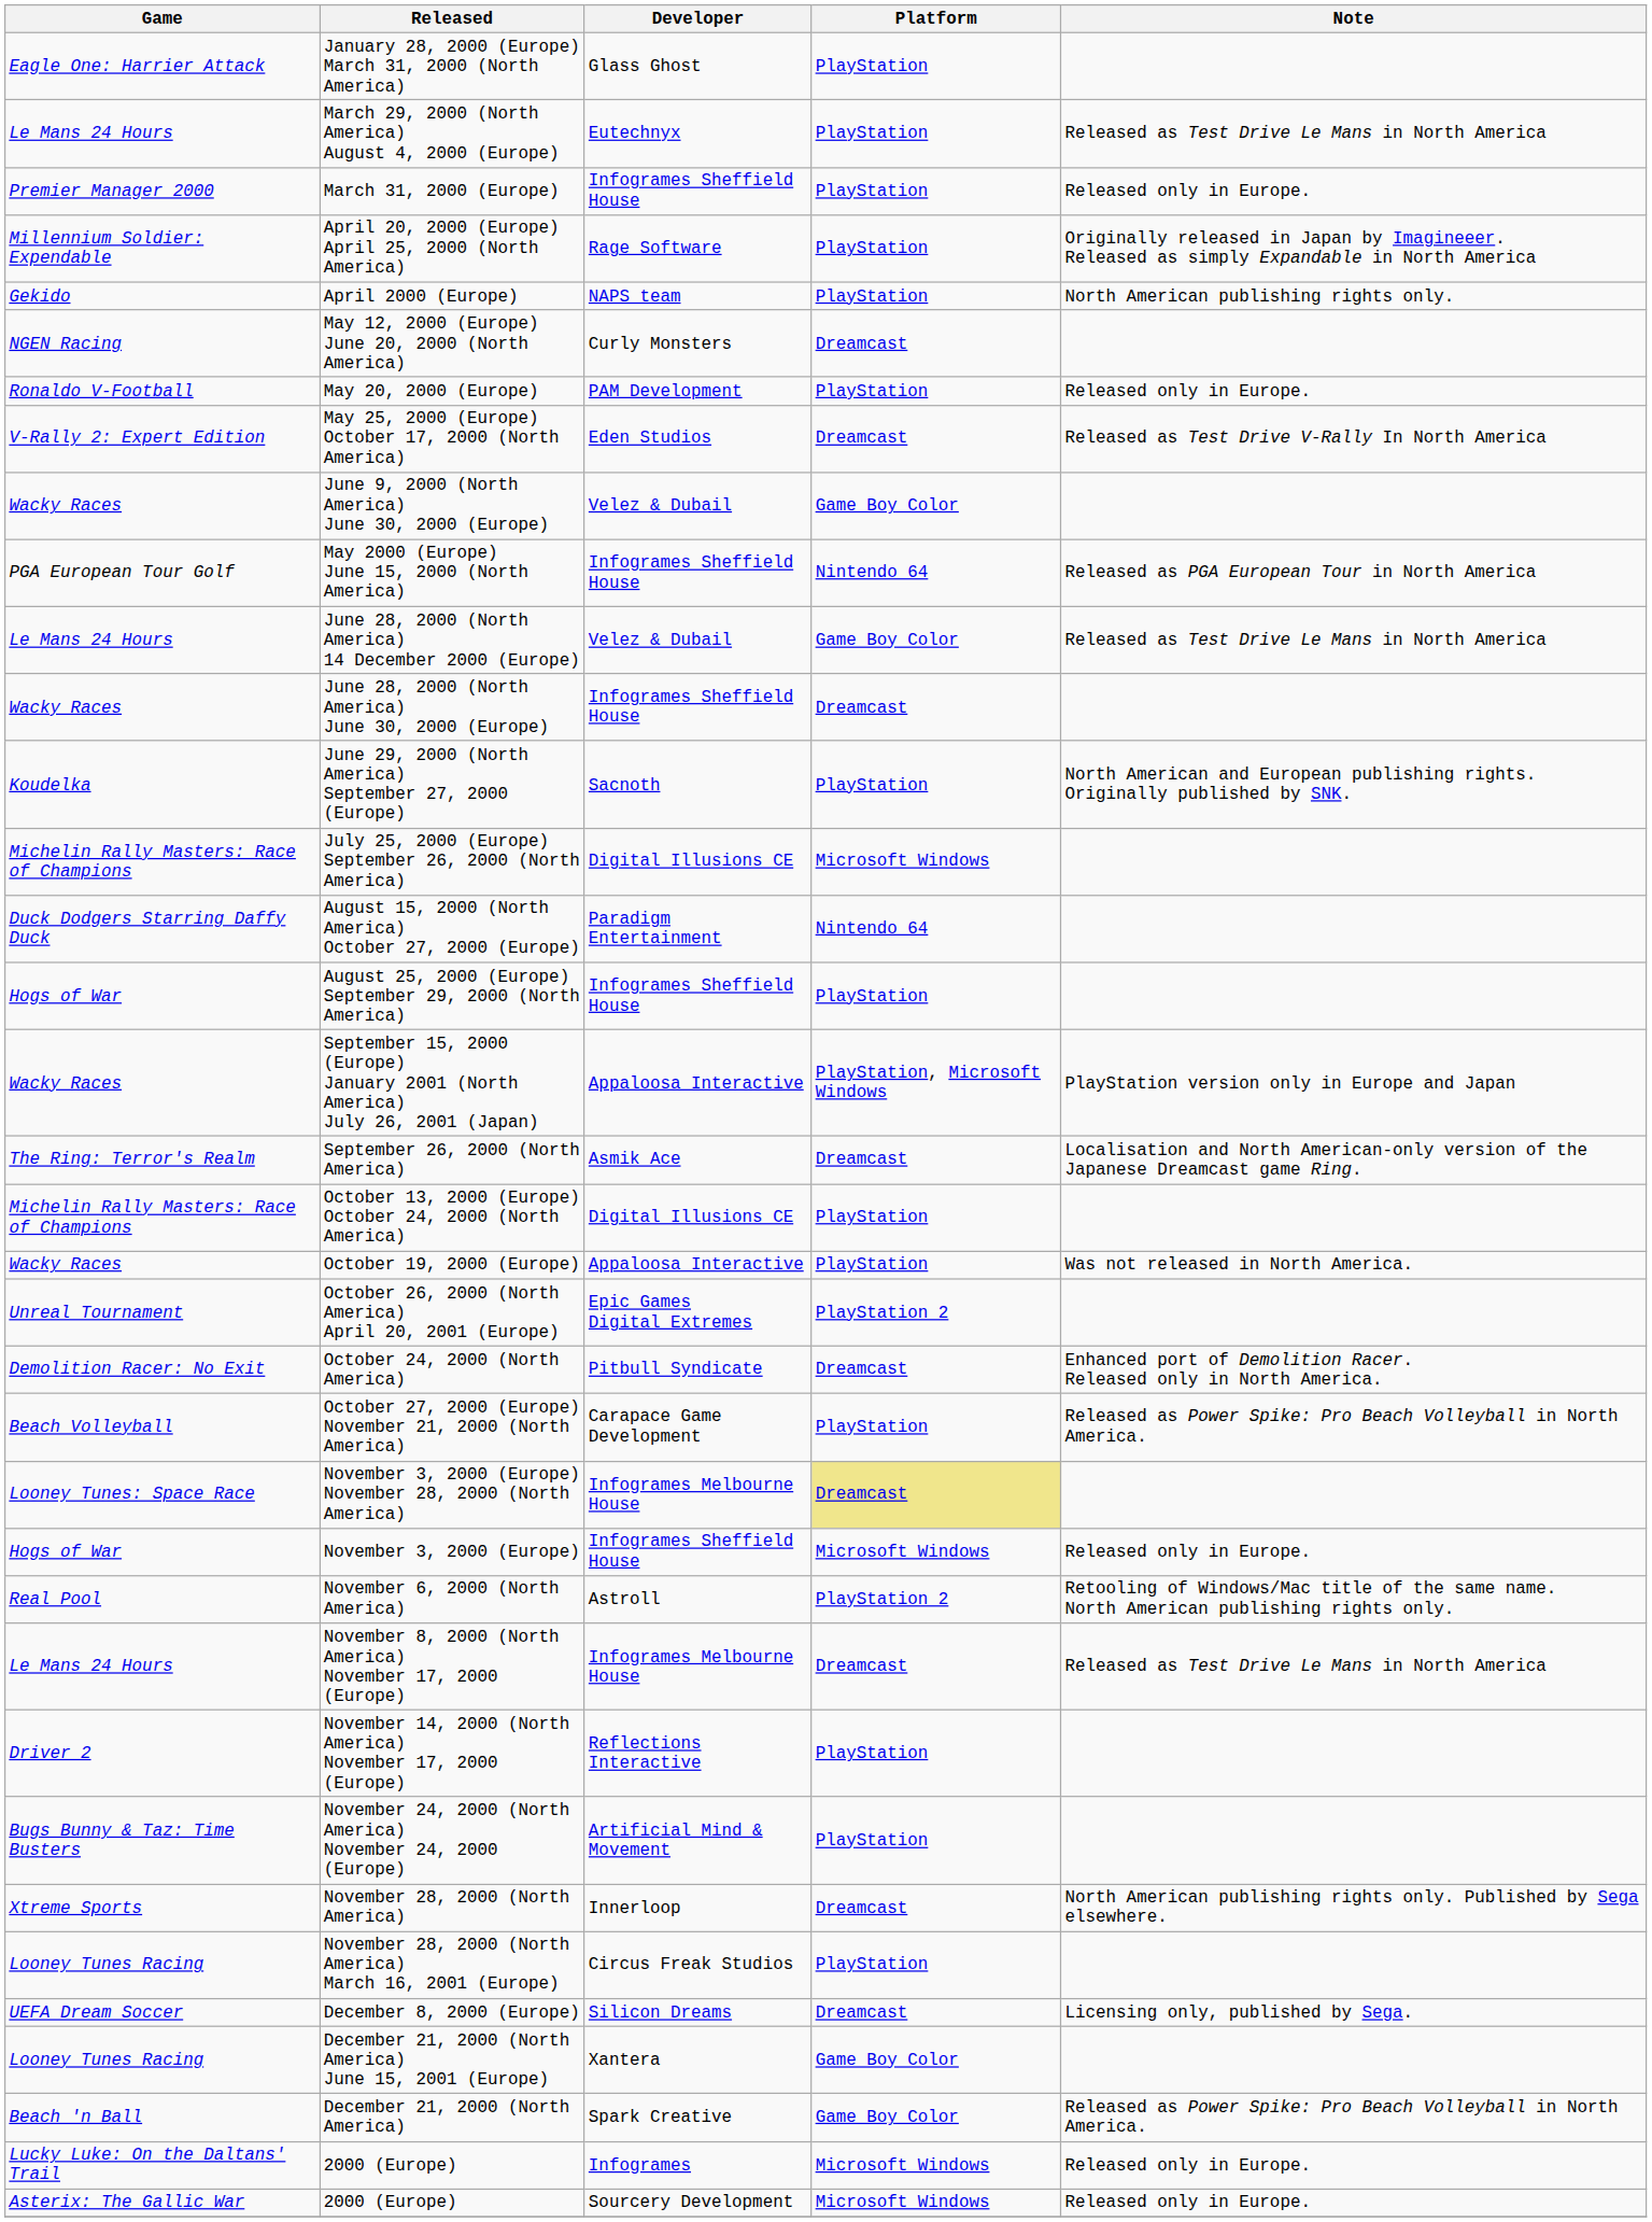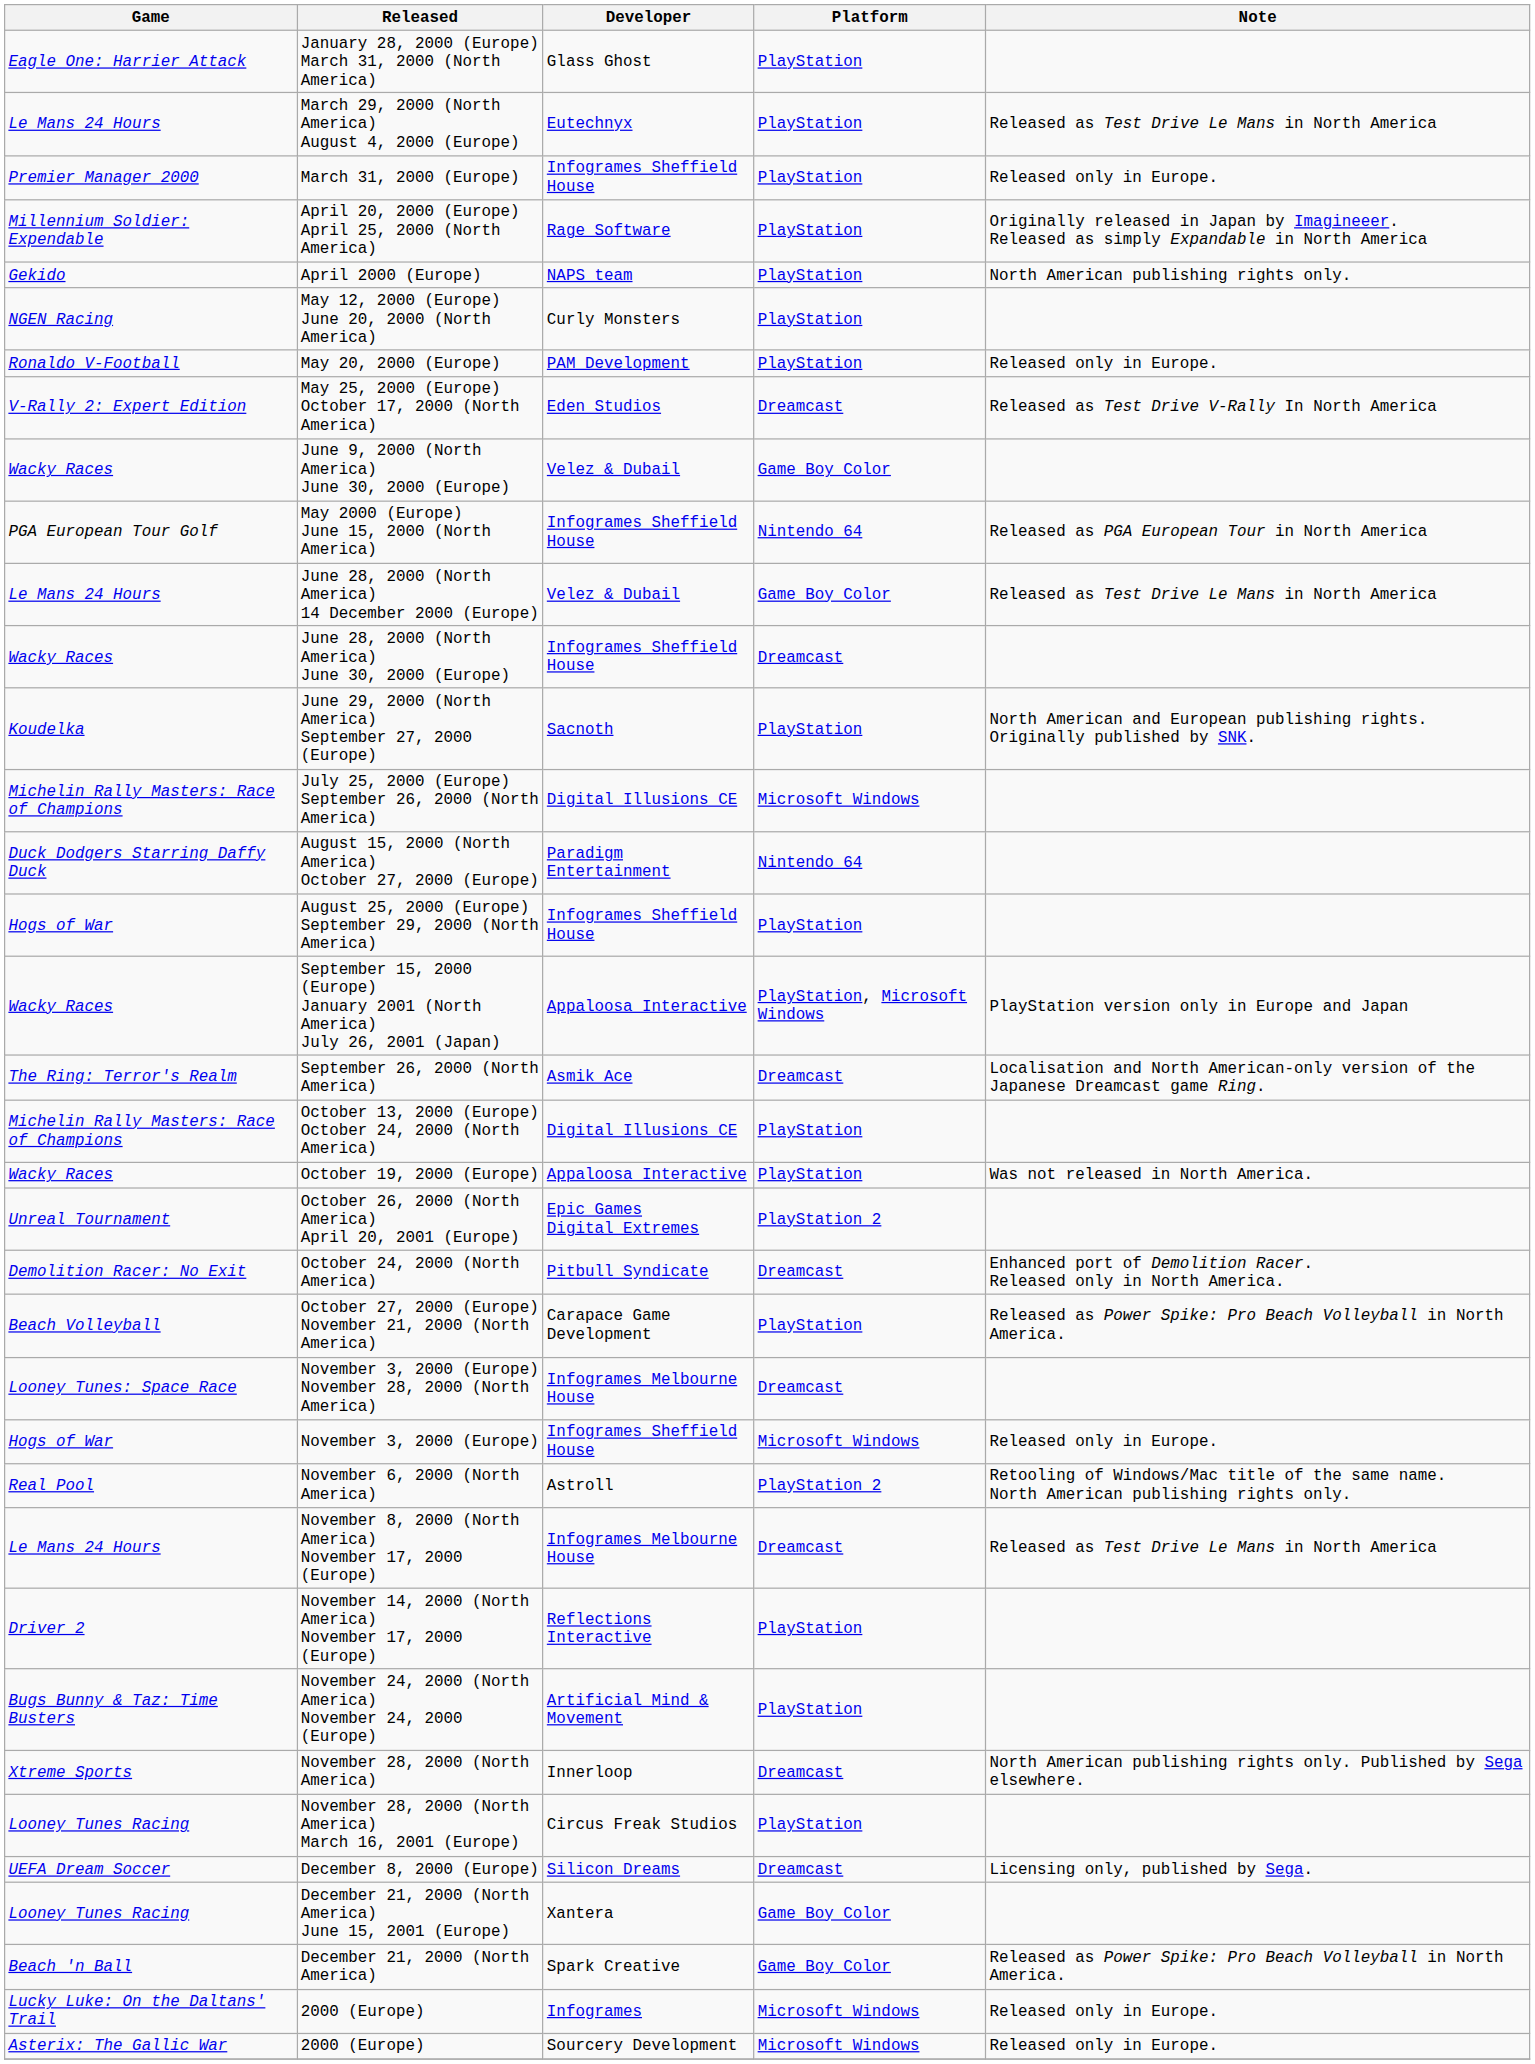 <table class="wikitable sortable">
 <tr>
 <th>Game</th>
 <th>Released</th>
 <th>Developer</th>
 <th>Platform</th>
 <th>Note</th>
 </tr>
 <tr>
 <td><em><a href='#'>Eagle One: Harrier Attack</a></em></td>
 <td>January 28, 2000 (Europe)<br>March 31, 2000 (North America)</td>
 <td>Glass Ghost</td>
 <td><a href='#'>PlayStation</a></td>
 <td></td>
 </tr>
 <tr>
 <td><em><a href='#'>Le Mans 24 Hours</a></em></td>
 <td>March 29, 2000 (North America)<br>August 4, 2000 (Europe)</td>
 <td><a href='#'>Eutechnyx</a></td>
 <td><a href='#'>PlayStation</a></td>
 <td>Released as <em>Test Drive Le Mans</em> in North America</td>
 </tr>
 <tr>
 <td><em><a href='#'>Premier Manager 2000</a></em></td>
 <td>March 31, 2000 (Europe)</td>
 <td><a href='#'>Infogrames Sheffield House</a></td>
 <td><a href='#'>PlayStation</a></td>
 <td>Released only in Europe.</td>
 </tr>
 <tr>
 <td><em><a href='#'>Millennium Soldier: Expendable</a></em></td>
 <td>April 20, 2000 (Europe)<br>April 25, 2000 (North America)</td>
 <td><a href='#'>Rage Software</a></td>
 <td><a href='#'>PlayStation</a></td>
 <td>Originally released in Japan by <a href='#'>Imagineeer</a>.<br>Released as simply <em>Expandable</em> in North America</td>
 </tr>
 <tr>
 <td><em><a href='#'>Gekido</a></em></td>
 <td>April 2000 (Europe)</td>
 <td><a href='#'>NAPS team</a></td>
 <td><a href='#'>PlayStation</a></td>
 <td>North American publishing rights only.</td>
 </tr>
 <tr>
 <td><em><a href='#'>NGEN Racing</a></em></td>
 <td>May 12, 2000 (Europe)<br>June 20, 2000 (North America)</td>
 <td>Curly Monsters</td>
-<td><a href='#'>Dreamcast</a></td>
+<td><a href='#'>PlayStation</a></td>
 <td></td>
 </tr>
 <tr>
 <td><em><a href='#'>Ronaldo V-Football</a></em></td>
 <td>May 20, 2000 (Europe)</td>
 <td><a href='#'>PAM Development</a></td>
 <td><a href='#'>PlayStation</a></td>
 <td>Released only in Europe.</td>
 </tr>
 <tr>
 <td><em><a href='#'>V-Rally 2: Expert Edition</a></em></td>
 <td>May 25, 2000 (Europe)<br>October 17, 2000 (North America)</td>
 <td><a href='#'>Eden Studios</a></td>
 <td><a href='#'>Dreamcast</a></td>
 <td>Released as <em>Test Drive V-Rally</em> In North America</td>
 </tr>
 <tr>
 <td><em><a href='#'>Wacky Races</a></em></td>
 <td>June 9, 2000 (North America)<br>June 30, 2000 (Europe)</td>
 <td><a href='#'>Velez & Dubail</a></td>
 <td><a href='#'>Game Boy Color</a></td>
 <td></td>
 </tr>
 <tr>
 <td><em>PGA European Tour Golf</em></td>
 <td>May 2000 (Europe)<br>June 15, 2000 (North America)</td>
 <td><a href='#'>Infogrames Sheffield House</a></td>
 <td><a href='#'>Nintendo 64</a></td>
 <td>Released as <em>PGA European Tour</em> in North America</td>
 </tr>
 <tr>
 <td><em><a href='#'>Le Mans 24 Hours</a></em></td>
 <td>June 28, 2000 (North America)<br>14 December 2000 (Europe)</td>
 <td><a href='#'>Velez & Dubail</a></td>
 <td><a href='#'>Game Boy Color</a></td>
 <td>Released as <em>Test Drive Le Mans</em> in North America</td>
 </tr>
 <tr>
 <td><em><a href='#'>Wacky Races</a></em></td>
 <td>June 28, 2000 (North America)<br>June 30, 2000 (Europe)</td>
 <td><a href='#'>Infogrames Sheffield House</a></td>
 <td><a href='#'>Dreamcast</a></td>
 <td></td>
 </tr>
 <tr>
 <td><em><a href='#'>Koudelka</a></em></td>
 <td>June 29, 2000 (North America)<br>September 27, 2000 (Europe)</td>
 <td><a href='#'>Sacnoth</a></td>
 <td><a href='#'>PlayStation</a></td>
 <td>North American and European publishing rights. Originally published by <a href='#'>SNK</a>.</td>
 </tr>
 <tr>
 <td><em><a href='#'>Michelin Rally Masters: Race of Champions</a></em></td>
 <td>July 25, 2000 (Europe)<br>September 26, 2000 (North America)</td>
 <td><a href='#'>Digital Illusions CE</a></td>
 <td><a href='#'>Microsoft Windows</a></td>
 <td></td>
 </tr>
 <tr>
 <td><em><a href='#'>Duck Dodgers Starring Daffy Duck</a></em></td>
 <td>August 15, 2000 (North America)<br>October 27, 2000 (Europe)</td>
 <td><a href='#'>Paradigm Entertainment</a></td>
 <td><a href='#'>Nintendo 64</a></td>
 <td></td>
 </tr>
 <tr>
 <td><em><a href='#'>Hogs of War</a></em></td>
 <td>August 25, 2000 (Europe)<br>September 29, 2000 (North America)</td>
 <td><a href='#'>Infogrames Sheffield House</a></td>
 <td><a href='#'>PlayStation</a></td>
 <td></td>
 </tr>
 <tr>
 <td><em><a href='#'>Wacky Races</a></em></td>
 <td>September 15, 2000 (Europe)<br>January 2001 (North America)<br>July 26, 2001 (Japan)</td>
 <td><a href='#'>Appaloosa Interactive</a></td>
 <td><a href='#'>PlayStation</a>, <a href='#'>Microsoft Windows</a></td>
 <td>PlayStation version only in Europe and Japan</td>
 </tr>
 <tr>
 <td><em><a href='#'>The Ring: Terror's Realm</a></em></td>
 <td>September 26, 2000 (North America)</td>
 <td><a href='#'>Asmik Ace</a></td>
 <td><a href='#'>Dreamcast</a></td>
 <td>Localisation and North American-only version of the Japanese Dreamcast game <em>Ring</em>.</td>
 </tr>
 <tr>
 <td><em><a href='#'>Michelin Rally Masters: Race of Champions</a></em></td>
 <td>October 13, 2000 (Europe)<br>October 24, 2000 (North America)</td>
 <td><a href='#'>Digital Illusions CE</a></td>
 <td><a href='#'>PlayStation</a></td>
 <td></td>
 </tr>
 <tr>
 <td><em><a href='#'>Wacky Races</a></em></td>
 <td>October 19, 2000 (Europe)</td>
 <td><a href='#'>Appaloosa Interactive</a></td>
 <td><a href='#'>PlayStation</a></td>
 <td>Was not released in North America.</td>
 </tr>
 <tr>
 <td><em><a href='#'>Unreal Tournament</a></em></td>
 <td>October 26, 2000 (North America)<br>April 20, 2001 (Europe)</td>
 <td><a href='#'>Epic Games</a><br><a href='#'>Digital Extremes</a></td>
 <td><a href='#'>PlayStation 2</a></td>
 <td></td>
 </tr>
 <tr>
 <td><em><a href='#'>Demolition Racer: No Exit</a></em></td>
 <td>October 24, 2000 (North America)</td>
 <td><a href='#'>Pitbull Syndicate</a></td>
 <td><a href='#'>Dreamcast</a></td>
 <td>Enhanced port of <em>Demolition Racer</em>.<br>Released only in North America.</td>
 </tr>
 <tr>
 <td><em><a href='#'>Beach Volleyball</a></em></td>
 <td>October 27, 2000 (Europe)<br>November 21, 2000 (North America)</td>
 <td>Carapace Game Development</td>
 <td><a href='#'>PlayStation</a></td>
 <td>Released as <em>Power Spike: Pro Beach Volleyball</em> in North America.</td>
 </tr>
 <tr>
 <td><em><a href='#'>Looney Tunes: Space Race</a></em></td>
 <td>November 3, 2000 (Europe)<br>November 28, 2000 (North America)</td>
 <td><a href='#'>Infogrames Melbourne House</a></td>
-<td style="background: khaki;"><a href='#'>Dreamcast</a></td>
+<td><a href='#'>Dreamcast</a></td>
 <td></td>
 </tr>
 <tr>
 <td><em><a href='#'>Hogs of War</a></em></td>
 <td>November 3, 2000 (Europe)</td>
 <td><a href='#'>Infogrames Sheffield House</a></td>
 <td><a href='#'>Microsoft Windows</a></td>
 <td>Released only in Europe.</td>
 </tr>
 <tr>
 <td><em><a href='#'>Real Pool</a></em></td>
 <td>November 6, 2000 (North America)</td>
 <td>Astroll</td>
 <td><a href='#'>PlayStation 2</a></td>
 <td>Retooling of Windows/Mac title of the same name.<br>North American publishing rights only.</td>
 </tr>
 <tr>
 <td><em><a href='#'>Le Mans 24 Hours</a></em></td>
 <td>November 8, 2000 (North America)<br>November 17, 2000 (Europe)</td>
 <td><a href='#'>Infogrames Melbourne House</a></td>
 <td><a href='#'>Dreamcast</a></td>
 <td>Released as <em>Test Drive Le Mans</em> in North America</td>
 </tr>
 <tr>
 <td><em><a href='#'>Driver 2</a></em></td>
 <td>November 14, 2000 (North America)<br>November 17, 2000 (Europe)</td>
 <td><a href='#'>Reflections Interactive</a></td>
 <td><a href='#'>PlayStation</a></td>
 <td></td>
 </tr>
 <tr>
 <td><em><a href='#'>Bugs Bunny & Taz: Time Busters</a></em></td>
 <td>November 24, 2000 (North America)<br>November 24, 2000 (Europe)</td>
 <td><a href='#'>Artificial Mind & Movement</a></td>
 <td><a href='#'>PlayStation</a></td>
 </tr>
 <tr>
 <td><em><a href='#'>Xtreme Sports</a></em></td>
 <td>November 28, 2000 (North America)</td>
 <td>Innerloop</td>
 <td><a href='#'>Dreamcast</a></td>
 <td>North American publishing rights only. Published by <a href='#'>Sega</a> elsewhere.</td>
 </tr>
 <tr>
 <td><em><a href='#'>Looney Tunes Racing</a></em></td>
 <td>November 28, 2000 (North America)<br>March 16, 2001 (Europe)</td>
 <td>Circus Freak Studios</td>
 <td><a href='#'>PlayStation</a></td>
 <td></td>
 </tr>
 <tr>
 <td><em><a href='#'>UEFA Dream Soccer</a></em></td>
 <td>December 8, 2000 (Europe)</td>
 <td><a href='#'>Silicon Dreams</a></td>
 <td><a href='#'>Dreamcast</a></td>
 <td>Licensing only, published by <a href='#'>Sega</a>.</td>
 </tr>
 <tr>
 <td><em><a href='#'>Looney Tunes Racing</a></em></td>
 <td>December 21, 2000 (North America)<br>June 15, 2001 (Europe)</td>
 <td>Xantera</td>
 <td><a href='#'>Game Boy Color</a></td>
 <td></td>
 </tr>
 <tr>
 <td><em><a href='#'>Beach 'n Ball</a></em></td>
 <td>December 21, 2000 (North America)</td>
 <td>Spark Creative</td>
 <td><a href='#'>Game Boy Color</a></td>
 <td>Released as <em>Power Spike: Pro Beach Volleyball</em> in North America.</td>
 </tr>
 <tr>
 <td><em><a href='#'>Lucky Luke: On the Daltans' Trail</a></em></td>
 <td>2000 (Europe)</td>
 <td><a href='#'>Infogrames</a></td>
 <td><a href='#'>Microsoft Windows</a></td>
 <td>Released only in Europe.</td>
 </tr>
 <tr>
 <td><em><a href='#'>Asterix: The Gallic War</a></em></td>
 <td>2000 (Europe)</td>
 <td>Sourcery Development</td>
 <td><a href='#'>Microsoft Windows</a></td>
 <td>Released only in Europe.</td>
 </tr>
 <tr>
 </tr>
 </table>
